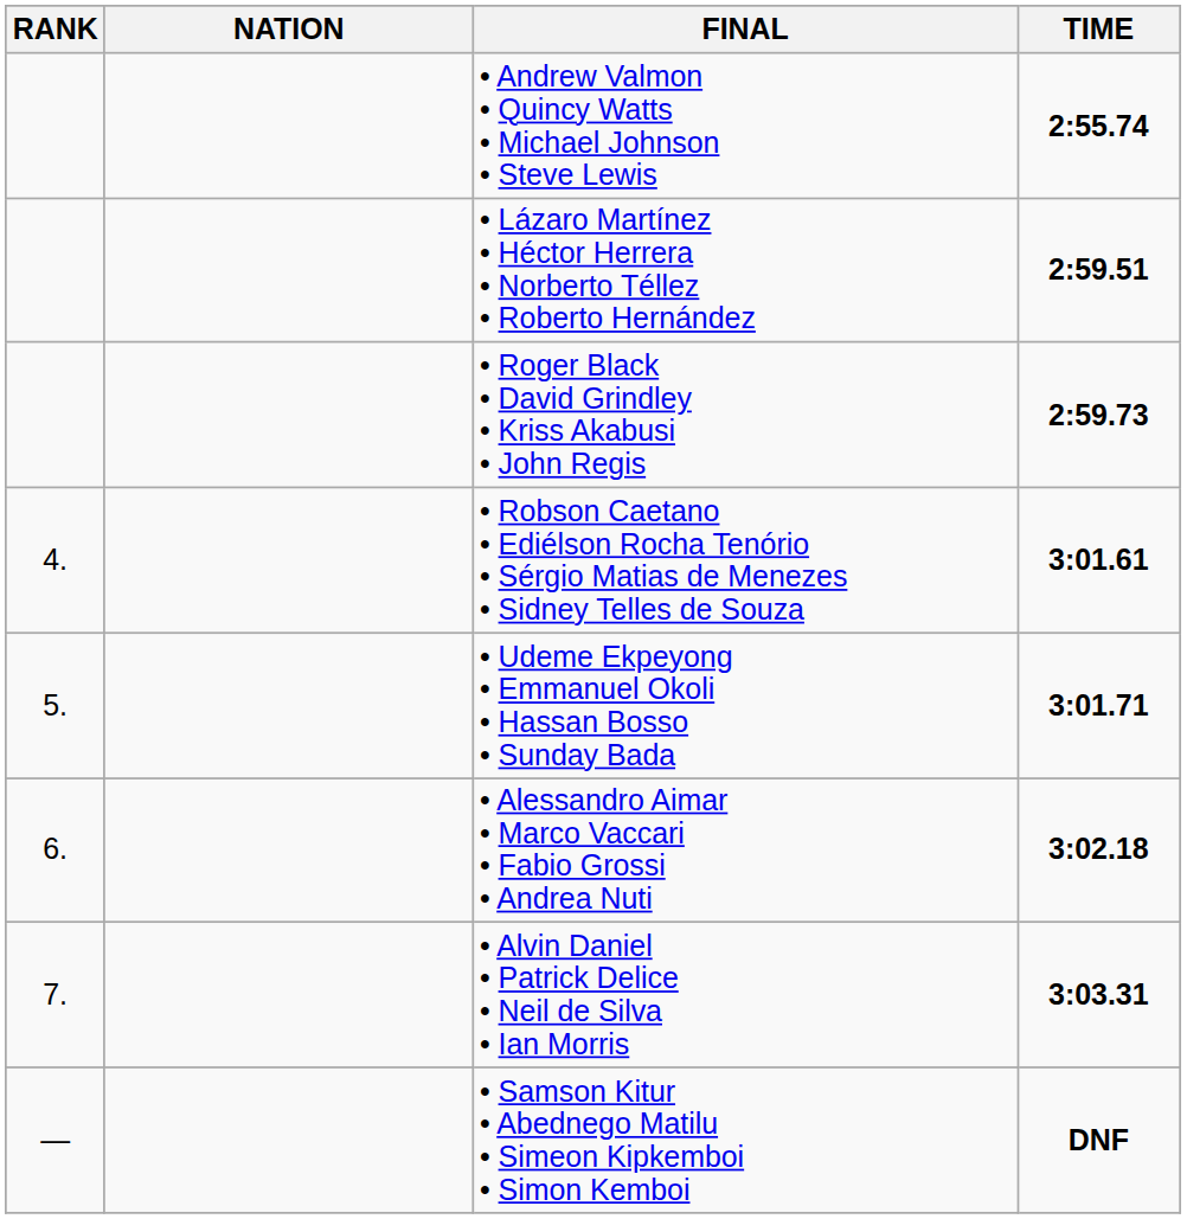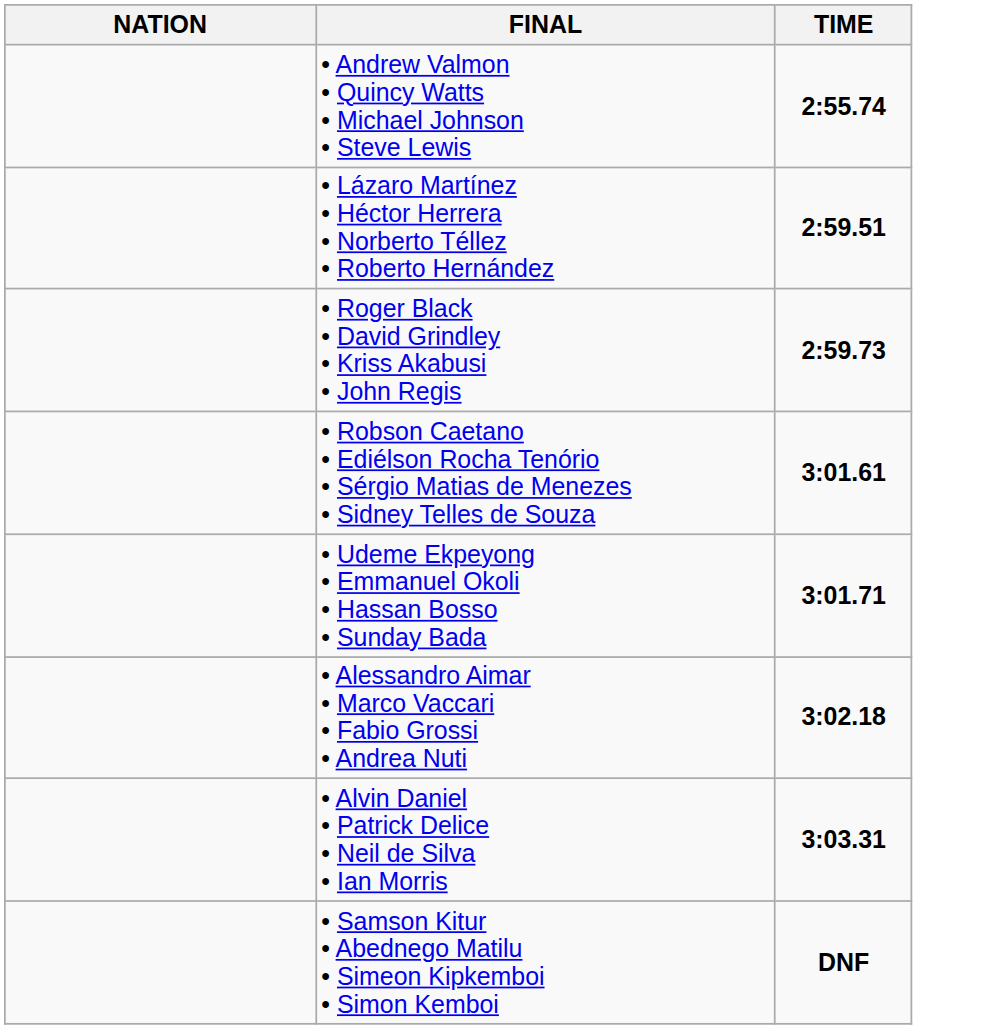 <table class="wikitable" style="border-collapse: collapse; font-size: 90%;">
 <tr>
-<th>RANK</th>
 <th style="width: 12em">NATION</th>
 <th style="width: 18em">FINAL</th>
 <th style="width: 5em">TIME</th>
 </tr>
 <tr>
 <td align="center"></td>
-<td align="center"></td>
 <td>• <a href='#'>Andrew Valmon</a><br>• <a href='#'>Quincy Watts</a><br>• <a href='#'>Michael Johnson</a><br>• <a href='#'>Steve Lewis</a></td>
 <td align="center"><strong>2:55.74</strong>  </td>
 </tr>
 <tr>
-<td align="center"></td>
 <td align="center"></td>
 <td>• <a href='#'>Lázaro Martínez</a><br>• <a href='#'>Héctor Herrera</a><br>• <a href='#'>Norberto Téllez</a><br>• <a href='#'>Roberto Hernández</a></td>
 <td align="center"><strong>2:59.51</strong></td>
 </tr>
 <tr>
 <td align="center"></td>
-<td align="center"></td>
 <td>• <a href='#'>Roger Black</a><br>• <a href='#'>David Grindley</a><br>• <a href='#'>Kriss Akabusi</a><br>• <a href='#'>John Regis</a></td>
 <td align="center"><strong>2:59.73</strong></td>
 </tr>
 <tr>
-<td align="center">4.</td>
 <td align="center"></td>
 <td>• <a href='#'>Robson Caetano</a><br>• <a href='#'>Ediélson Rocha Tenório</a><br>• <a href='#'>Sérgio Matias de Menezes</a><br>• <a href='#'>Sidney Telles de Souza</a></td>
 <td align="center"><strong>3:01.61</strong></td>
 </tr>
 <tr>
-<td align="center">5.</td>
 <td align="center"></td>
 <td>• <a href='#'>Udeme Ekpeyong</a><br>• <a href='#'>Emmanuel Okoli</a><br>• <a href='#'>Hassan Bosso</a><br>• <a href='#'>Sunday Bada</a></td>
 <td align="center"><strong>3:01.71</strong></td>
 </tr>
 <tr>
-<td align="center">6.</td>
 <td align="center"></td>
 <td>• <a href='#'>Alessandro Aimar</a><br>• <a href='#'>Marco Vaccari</a><br>• <a href='#'>Fabio Grossi</a><br>• <a href='#'>Andrea Nuti</a></td>
 <td align="center"><strong>3:02.18</strong></td>
 </tr>
 <tr>
-<td align="center">7.</td>
 <td align="center"></td>
 <td>• <a href='#'>Alvin Daniel</a><br>• <a href='#'>Patrick Delice</a><br>• <a href='#'>Neil de Silva</a><br>• <a href='#'>Ian Morris</a></td>
 <td align="center"><strong>3:03.31</strong></td>
 </tr>
 <tr>
-<td align="center">—</td>
 <td align="center"></td>
 <td>• <a href='#'>Samson Kitur</a><br>• <a href='#'>Abednego Matilu</a><br>• <a href='#'>Simeon Kipkemboi</a><br>• <a href='#'>Simon Kemboi</a></td>
 <td align="center"><strong>DNF</strong></td>
 </tr>
 </table>
